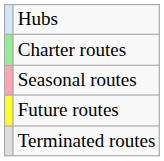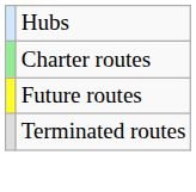 <table class="wikitable">
 <tr>
 <td style="background:#d0e7ff;"></td>
 <td>Hubs</td>
 </tr>
 <tr>
 <td style="background:#90EE90;"></td>
 <td>Charter routes</td>
 </tr>
 <tr>
-<td style="background:#ffa3b1;"></td>
-<td>Seasonal routes</td>
-</tr>
-<tr>
 <td style="background:#fefe22;"></td>
 <td>Future routes</td>
 </tr>
 <tr>
 <td style="background:#ddd;"></td>
 <td>Terminated routes</td>
 </tr>
 </table>
